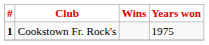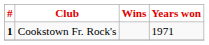 <table class="wikitable">
 <tr>
 <th style="background:white;color:#E00000">#</th>
 <th style="background:white;color:#E00000">Club</th>
 <th style="background:white;color:#E00000">Wins</th>
 <th style="background:white;color:#E00000">Years won</th>
 </tr>
 <tr>
 <td><strong>1</strong></td>
 <td>Cookstown Fr. Rock's</td>
 <td></td>
-<td>1975</td>
+<td>1971</td>
 </tr>
 <tr>
 </tr>
 </table>
